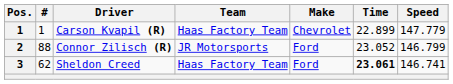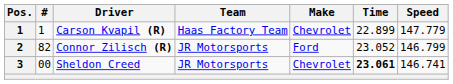 <table class="wikitable" style="font-size:95%">
 <tr>
 <th>Pos.</th>
 <th>#</th>
 <th>Driver</th>
 <th>Team</th>
 <th>Make</th>
 <th>Time</th>
 <th>Speed</th>
 </tr>
 <tr>
 <th>1</th>
 <td>1</td>
 <td><a href='#'>Carson Kvapil</a> <strong>(R)</strong></td>
 <td><a href='#'>Haas Factory Team</a></td>
 <td><a href='#'>Chevrolet</a></td>
 <td>22.899</td>
 <td>147.779</td>
 </tr>
 <tr>
 <th>2</th>
-<td>88</td>
+<td>82</td>
 <td><a href='#'>Connor Zilisch</a> <strong>(R)</strong></td>
 <td><a href='#'>JR Motorsports</a></td>
 <td><a href='#'>Ford</a></td>
 <td>23.052</td>
 <td>146.799</td>
 </tr>
 <tr>
 <th>3</th>
-<td>62</td>
+<td>00</td>
 <td><a href='#'>Sheldon Creed</a></td>
-<td><a href='#'>Haas Factory Team</a></td>
-<td><a href='#'>Ford</a></td>
+<td><a href='#'>JR Motorsports</a></td>
+<td><a href='#'>Chevrolet</a></td>
 <td><strong>23.061</strong></td>
 <td>146.741</td>
 </tr>
 <tr>
 <th colspan="7"></th>
 </tr>
 </table>
